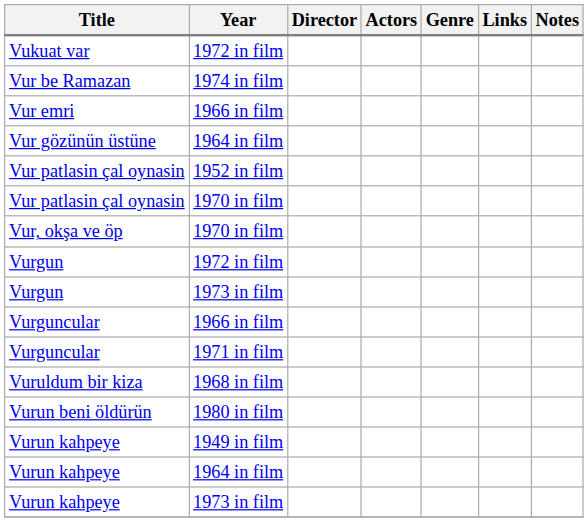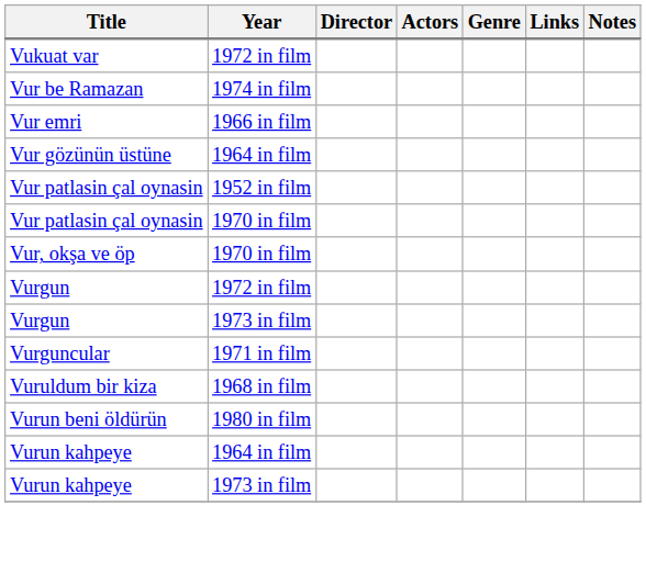 <table class="sortable wikitable" align=left border=1 cellpadding=6 cellspacing=0 style="margin: 0 0 0 1em; background: #ffffff; border: 1px #aaaaaa solid; border-collapse: collapse; text-align:left; font-size: 95%;">
 <tr style="text-align:center; background: #efefef; border-bottom:2px solid gray;">
 <th>Title</th>
 <th>Year</th>
 <th>Director</th>
 <th>Actors</th>
 <th>Genre</th>
 <th>Links</th>
 <th>Notes</th>
 </tr>
 <tr>
 <td><a href='#'>Vukuat var</a></td>
 <td><a href='#'>1972 in film</a></td>
 <td></td>
 <td></td>
 <td></td>
 <td></td>
 <td></td>
 </tr>
 <tr>
 <td><a href='#'>Vur be Ramazan</a></td>
 <td><a href='#'>1974 in film</a></td>
 <td></td>
 <td></td>
 <td></td>
 <td></td>
 <td></td>
 </tr>
 <tr>
 <td><a href='#'>Vur emri</a></td>
 <td><a href='#'>1966 in film</a></td>
 <td></td>
 <td></td>
 <td></td>
 <td></td>
 <td></td>
 </tr>
 <tr>
 <td><a href='#'>Vur gözünün üstüne</a></td>
 <td><a href='#'>1964 in film</a></td>
 <td></td>
 <td></td>
 <td></td>
 <td></td>
 <td></td>
 </tr>
 <tr>
 <td><a href='#'>Vur patlasin çal oynasin</a></td>
 <td><a href='#'>1952 in film</a></td>
 <td></td>
 <td></td>
 <td></td>
 <td></td>
 <td></td>
 </tr>
 <tr>
 <td><a href='#'>Vur patlasin çal oynasin</a></td>
 <td><a href='#'>1970 in film</a></td>
 <td></td>
 <td></td>
 <td></td>
 <td></td>
 <td></td>
 </tr>
 <tr>
 <td><a href='#'>Vur, okşa ve öp</a></td>
 <td><a href='#'>1970 in film</a></td>
 <td></td>
 <td></td>
 <td></td>
 <td></td>
 <td></td>
 </tr>
 <tr>
 <td><a href='#'>Vurgun</a></td>
 <td><a href='#'>1972 in film</a></td>
 <td></td>
 <td></td>
 <td></td>
 <td></td>
 <td></td>
 </tr>
 <tr>
 <td><a href='#'>Vurgun</a></td>
 <td><a href='#'>1973 in film</a></td>
 <td></td>
 <td></td>
 <td></td>
 <td></td>
 <td></td>
 </tr>
 <tr>
 <td><a href='#'>Vurguncular</a></td>
-<td><a href='#'>1966 in film</a></td>
-<td></td>
-<td></td>
-<td></td>
-<td></td>
-<td></td>
-</tr>
-<tr>
-<td><a href='#'>Vurguncular</a></td>
 <td><a href='#'>1971 in film</a></td>
 <td></td>
 <td></td>
 <td></td>
 <td></td>
 <td></td>
 </tr>
 <tr>
 <td><a href='#'>Vuruldum bir kiza</a></td>
 <td><a href='#'>1968 in film</a></td>
 <td></td>
 <td></td>
 <td></td>
 <td></td>
 <td></td>
 </tr>
 <tr>
 <td><a href='#'>Vurun beni öldürün</a></td>
 <td><a href='#'>1980 in film</a></td>
 <td></td>
 <td></td>
 <td></td>
 <td></td>
 <td></td>
 </tr>
 <tr>
 <td><a href='#'>Vurun kahpeye</a></td>
-<td><a href='#'>1949 in film</a></td>
-<td></td>
-<td></td>
-<td></td>
-<td></td>
-<td></td>
-</tr>
-<tr>
-<td><a href='#'>Vurun kahpeye</a></td>
 <td><a href='#'>1964 in film</a></td>
 <td></td>
 <td></td>
 <td></td>
 <td></td>
 <td></td>
 </tr>
 <tr>
 <td><a href='#'>Vurun kahpeye</a></td>
 <td><a href='#'>1973 in film</a></td>
 <td></td>
 <td></td>
 <td></td>
 <td></td>
 <td></td>
 </tr>
 <tr>
 </tr>
 </table>
